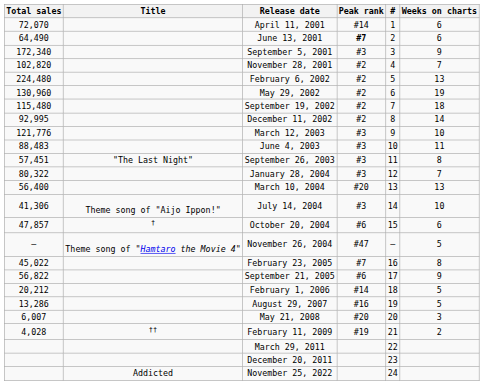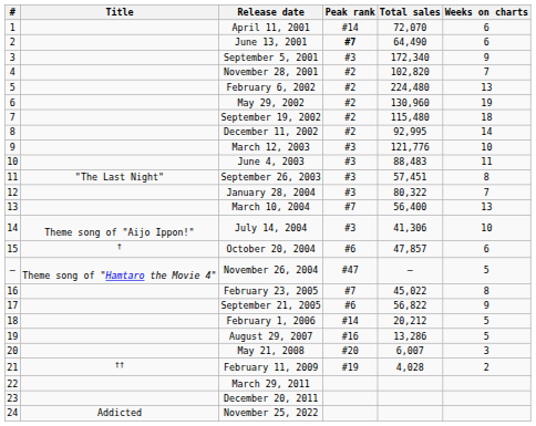 <table class="wikitable" style="text-align:center">
 <tr>
-<th>Total sales</th>
+<th>#</th>
 <th>Title</th>
 <th>Release date</th>
 <th>Peak rank</th>
-<th>#</th>
+<th>Total sales</th>
 <th>Weeks on charts</th>
 </tr>
 <tr>
-<td>72,070</td>
+<td>1</td>
 <td></td>
 <td>April 11, 2001</td>
 <td>#14</td>
-<td>1</td>
+<td>72,070</td>
 <td>6</td>
 </tr>
 <tr>
-<td>64,490</td>
+<td>2</td>
 <td></td>
 <td>June 13, 2001</td>
 <td><strong>#7</strong></td>
-<td>2</td>
+<td>64,490</td>
 <td>6</td>
 </tr>
 <tr>
-<td>172,340</td>
+<td>3</td>
 <td></td>
 <td>September 5, 2001</td>
 <td>#3</td>
-<td>3</td>
+<td>172,340</td>
 <td>9</td>
 </tr>
 <tr>
-<td>102,820</td>
+<td>4</td>
 <td></td>
 <td>November 28, 2001</td>
 <td>#2</td>
-<td>4</td>
+<td>102,820</td>
 <td>7</td>
 </tr>
 <tr>
-<td>224,480</td>
+<td>5</td>
 <td></td>
 <td>February 6, 2002</td>
 <td>#2</td>
-<td>5</td>
+<td>224,480</td>
 <td>13</td>
 </tr>
 <tr>
-<td>130,960</td>
+<td>6</td>
 <td></td>
 <td>May 29, 2002</td>
 <td>#2</td>
-<td>6</td>
+<td>130,960</td>
 <td>19</td>
 </tr>
 <tr>
-<td>115,480</td>
+<td>7</td>
 <td></td>
 <td>September 19, 2002</td>
 <td>#2</td>
-<td>7</td>
+<td>115,480</td>
 <td>18</td>
 </tr>
 <tr>
-<td>92,995</td>
+<td>8</td>
 <td></td>
 <td>December 11, 2002</td>
 <td>#2</td>
-<td>8</td>
+<td>92,995</td>
 <td>14</td>
 </tr>
 <tr>
-<td>121,776</td>
+<td>9</td>
 <td></td>
 <td>March 12, 2003</td>
 <td>#3</td>
-<td>9</td>
+<td>121,776</td>
 <td>10</td>
 </tr>
 <tr>
-<td>88,483</td>
+<td>10</td>
 <td></td>
 <td>June 4, 2003</td>
 <td>#3</td>
-<td>10</td>
+<td>88,483</td>
 <td>11</td>
 </tr>
 <tr>
-<td>57,451</td>
+<td>11</td>
 <td>"The Last Night"</td>
 <td>September 26, 2003</td>
 <td>#3</td>
-<td>11</td>
+<td>57,451</td>
 <td>8</td>
 </tr>
 <tr>
-<td>80,322</td>
+<td>12</td>
 <td></td>
 <td>January 28, 2004</td>
 <td>#3</td>
-<td>12</td>
+<td>80,322</td>
 <td>7</td>
 </tr>
 <tr>
-<td>56,400</td>
+<td>13</td>
 <td></td>
 <td>March 10, 2004</td>
-<td>#20</td>
-<td>13</td>
+<td>#7</td>
+<td>56,400</td>
 <td>13</td>
 </tr>
 <tr>
-<td>41,306</td>
+<td>14</td>
 <td><br>Theme song of "Aijo Ippon!"</td>
 <td>July 14, 2004</td>
 <td>#3</td>
-<td>14</td>
+<td>41,306</td>
 <td>10</td>
 </tr>
 <tr>
-<td>47,857</td>
+<td>15</td>
 <td><sup>†</sup></td>
 <td>October 20, 2004</td>
 <td>#6</td>
-<td>15</td>
+<td>47,857</td>
 <td>6</td>
 </tr>
 <tr>
 <td>–</td>
 <td><br>Theme song of "<em><a href='#'>Hamtaro</a> the Movie 4</em>"</td>
 <td>November 26, 2004</td>
 <td>#47</td>
 <td>–</td>
 <td>5</td>
 </tr>
 <tr>
-<td>45,022</td>
+<td>16</td>
 <td></td>
 <td>February 23, 2005</td>
 <td>#7</td>
-<td>16</td>
+<td>45,022</td>
 <td>8</td>
 </tr>
 <tr>
-<td>56,822</td>
+<td>17</td>
 <td></td>
 <td>September 21, 2005</td>
 <td>#6</td>
-<td>17</td>
+<td>56,822</td>
 <td>9</td>
 </tr>
 <tr>
-<td>20,212</td>
+<td>18</td>
 <td></td>
 <td>February 1, 2006</td>
 <td>#14</td>
-<td>18</td>
+<td>20,212</td>
 <td>5</td>
 </tr>
 <tr>
-<td>13,286</td>
+<td>19</td>
 <td></td>
 <td>August 29, 2007</td>
 <td>#16</td>
-<td>19</td>
+<td>13,286</td>
 <td>5</td>
 </tr>
 <tr>
-<td>6,007</td>
+<td>20</td>
 <td></td>
 <td>May 21, 2008</td>
 <td>#20</td>
-<td>20</td>
+<td>6,007</td>
 <td>3</td>
 </tr>
 <tr>
-<td>4,028</td>
+<td>21</td>
 <td><sup>††</sup></td>
 <td>February 11, 2009</td>
 <td>#19</td>
-<td>21</td>
+<td>4,028</td>
 <td>2</td>
 </tr>
 <tr>
-<td></td>
+<td>22</td>
 <td></td>
 <td>March 29, 2011</td>
 <td></td>
-<td>22</td>
+<td></td>
 <td></td>
 </tr>
 <tr>
-<td></td>
+<td>23</td>
 <td></td>
 <td>December 20, 2011</td>
 <td></td>
-<td>23</td>
+<td></td>
 <td></td>
 </tr>
 <tr>
-<td></td>
+<td>24</td>
 <td>Addicted</td>
 <td>November 25, 2022</td>
 <td></td>
-<td>24</td>
+<td></td>
 <td></td>
 </tr>
 </table>
